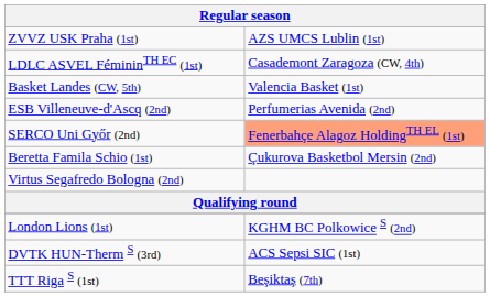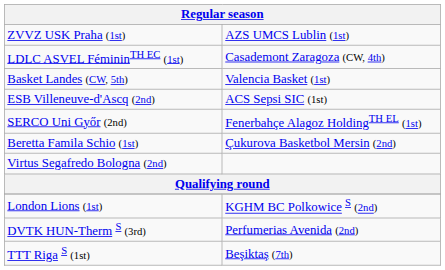 <table class="wikitable">
 <tr>
 <th colspan=2><a href='#'>Regular season</a></th>
 </tr>
 <tr>
 <td width=265> <a href='#'>ZVVZ USK Praha</a> <small>(<a href='#'>1st</a>)</small></td>
 <td width=265> <a href='#'>AZS UMCS Lublin</a> <small>(<a href='#'>1st</a>)</small></td>
 </tr>
 <tr>
 <td> <a href='#'>LDLC ASVEL Féminin</a><sup><a href='#'>TH EC</a></sup> <small>(<a href='#'>1st</a>)</small></td>
 <td> <a href='#'>Casademont Zaragoza</a> <small>(CW, <a href='#'>4th</a>)</small></td>
 </tr>
 <tr>
 <td> <a href='#'>Basket Landes</a> <small>(<a href='#'>CW</a>, <a href='#'>5th</a>)</small></td>
 <td> <a href='#'>Valencia Basket</a>  <small>(<a href='#'>1st</a>)</small></td>
 </tr>
 <tr>
 <td> <a href='#'>ESB Villeneuve-d'Ascq</a> <small>(<a href='#'>2nd</a>)</small></td>
-<td> <a href='#'>Perfumerias Avenida</a> <small>(<a href='#'>2nd</a>)</small></td>
+<td> <a href='#'>ACS Sepsi SIC</a> <small>(1st)</small></td>
 </tr>
 <tr>
 <td> <a href='#'>SERCO Uni Győr</a> <small>(2nd)</small></td>
-<td style="background: lightsalmon;"> <a href='#'>Fenerbahçe Alagoz Holding</a><sup><a href='#'>TH EL</a></sup> <small>(<a href='#'>1st</a>)</small></td>
+<td> <a href='#'>Fenerbahçe Alagoz Holding</a><sup><a href='#'>TH EL</a></sup> <small>(<a href='#'>1st</a>)</small></td>
 </tr>
 <tr>
 <td> <a href='#'>Beretta Famila Schio</a> <small>(<a href='#'>1st</a>)</small></td>
 <td> <a href='#'>Çukurova Basketbol Mersin</a> <small>(<a href='#'>2nd</a>)</small></td>
 </tr>
 <tr>
 <td> <a href='#'>Virtus Segafredo Bologna</a> <small>(<a href='#'>2nd</a>)</small></td>
 </tr>
 <tr>
 <th colspan=2><a href='#'>Qualifying round</a></th>
 </tr>
 <tr>
 </tr>
 <tr>
 <td> <a href='#'>London Lions</a> <small>(<a href='#'>1st</a>)</small></td>
 <td> <a href='#'>KGHM BC Polkowice</a> <sup><a href='#'>S</a></sup> <small>(<a href='#'>2nd</a>)</small></td>
 </tr>
 <tr>
 <td> <a href='#'>DVTK HUN-Therm</a> <sup><a href='#'>S</a></sup> <small>(3rd)</small></td>
-<td> <a href='#'>ACS Sepsi SIC</a> <small>(1st)</small></td>
+<td> <a href='#'>Perfumerias Avenida</a> <small>(<a href='#'>2nd</a>)</small></td>
 </tr>
 <tr>
 <td> <a href='#'>TTT Riga</a> <sup><a href='#'>S</a></sup> <small>(1st)</small></td>
 <td> <a href='#'>Beşiktaş</a> <small>(<a href='#'>7th</a>)</small></td>
 </tr>
 </table>
